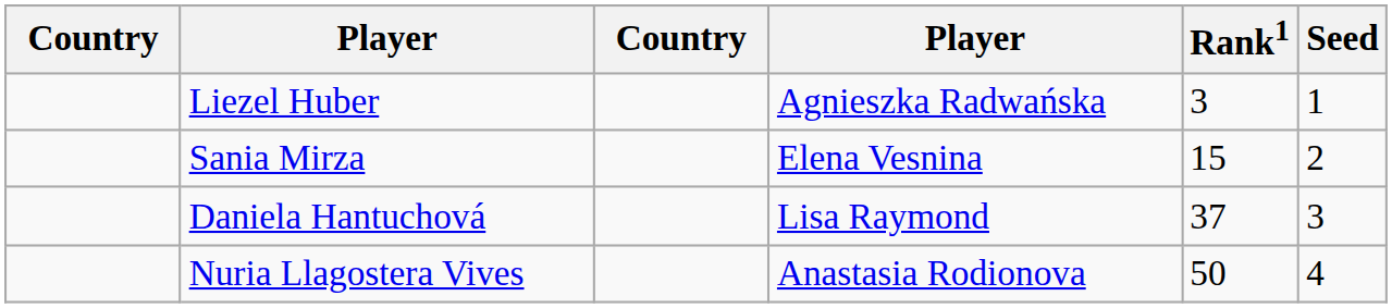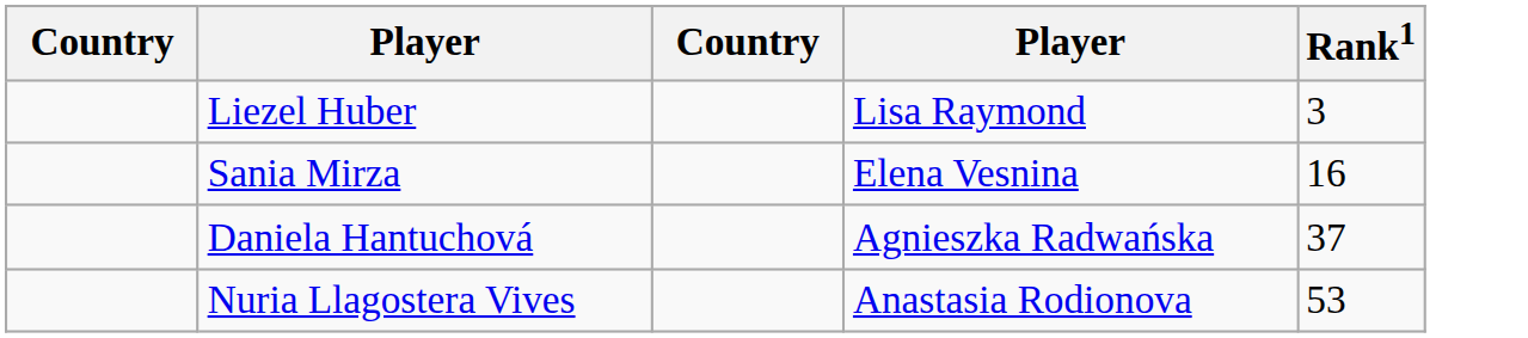 <table class="sortable wikitable">
 <tr>
 <th width="70">Country</th>
 <th width="175">Player</th>
 <th width="70">Country</th>
 <th width="175">Player</th>
 <th>Rank<sup>1</sup></th>
-<th>Seed</th>
 </tr>
 <tr>
 <td></td>
 <td><a href='#'>Liezel Huber</a></td>
 <td></td>
-<td><a href='#'>Agnieszka Radwańska</a></td>
+<td><a href='#'>Lisa Raymond</a></td>
 <td>3</td>
-<td>1</td>
 </tr>
 <tr>
 <td></td>
 <td><a href='#'>Sania Mirza</a></td>
 <td></td>
 <td><a href='#'>Elena Vesnina</a></td>
-<td>15</td>
-<td>2</td>
+<td>16</td>
 </tr>
 <tr>
 <td></td>
 <td><a href='#'>Daniela Hantuchová</a></td>
 <td></td>
-<td><a href='#'>Lisa Raymond</a></td>
+<td><a href='#'>Agnieszka Radwańska</a></td>
 <td>37</td>
-<td>3</td>
 </tr>
 <tr>
 <td></td>
 <td><a href='#'>Nuria Llagostera Vives</a></td>
 <td></td>
 <td><a href='#'>Anastasia Rodionova</a></td>
-<td>50</td>
-<td>4</td>
+<td>53</td>
 </tr>
 </table>
